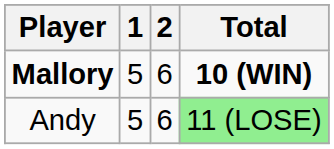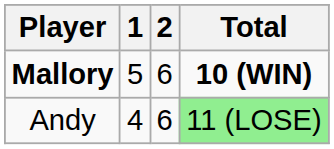 <table class="wikitable" style="text-align:center;">
 <tr>
 <th>Player</th>
 <th>1</th>
 <th>2</th>
 <th>Total</th>
 </tr>
 <tr>
 <td><strong>Mallory</strong></td>
 <td>5</td>
 <td>6</td>
 <td><strong>10 (WIN)</strong></td>
 </tr>
 <tr>
 <td>Andy</td>
-<td>5</td>
+<td>4</td>
 <td>6</td>
 <td style="background: lightgreen;">11 (LOSE)</td>
 </tr>
 </table>
